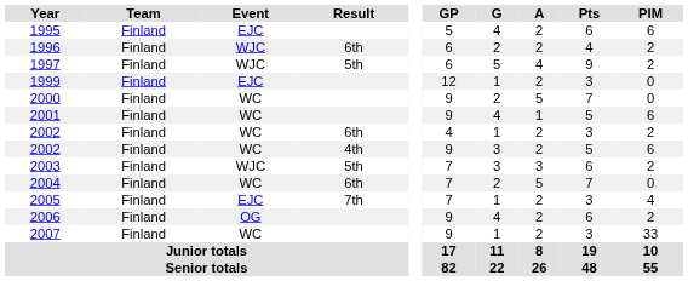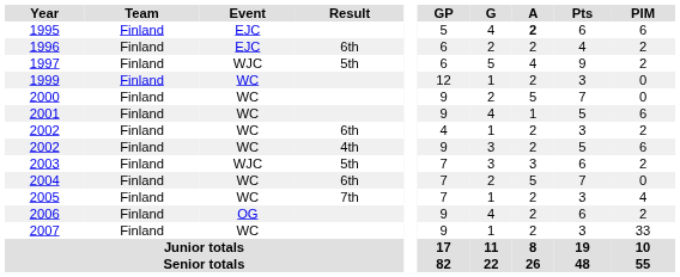 <table border="0" cellpadding="1" cellspacing="0" style="text-align:center; width:50em">
 <tr ALIGN="center" bgcolor="#e0e0e0">
 <th>Year</th>
 <th>Team</th>
 <th>Event</th>
 <th>Result</th>
 <th rowspan="99" bgcolor="#ffffff"> </th>
 <th>GP</th>
 <th>G</th>
 <th>A</th>
 <th>Pts</th>
 <th>PIM</th>
 </tr>
 <tr>
 <td><a href='#'>1995</a></td>
 <td><a href='#'>Finland</a></td>
 <td><a href='#'>EJC</a></td>
 <td></td>
 <td>5</td>
 <td>4</td>
-<td>2</td>
+<td><strong>2</strong></td>
 <td>6</td>
 <td>6</td>
 </tr>
 <tr bgcolor="#f0f0f0">
 <td><a href='#'>1996</a></td>
 <td>Finland</td>
-<td><a href='#'>WJC</a></td>
+<td><a href='#'>EJC</a></td>
 <td>6th</td>
 <td>6</td>
 <td>2</td>
 <td>2</td>
 <td>4</td>
 <td>2</td>
 </tr>
 <tr>
 <td><a href='#'>1997</a></td>
 <td>Finland</td>
 <td>WJC</td>
 <td>5th</td>
 <td>6</td>
 <td>5</td>
 <td>4</td>
 <td>9</td>
 <td>2</td>
 </tr>
 <tr bgcolor="#f0f0f0">
 <td><a href='#'>1999</a></td>
 <td><a href='#'>Finland</a></td>
-<td><a href='#'>EJC</a></td>
+<td><a href='#'>WC</a></td>
 <td></td>
 <td>12</td>
 <td>1</td>
 <td>2</td>
 <td>3</td>
 <td>0</td>
 </tr>
 <tr>
 <td><a href='#'>2000</a></td>
 <td>Finland</td>
 <td>WC</td>
 <td></td>
 <td>9</td>
 <td>2</td>
 <td>5</td>
 <td>7</td>
 <td>0</td>
 </tr>
 <tr bgcolor="#f0f0f0">
 <td><a href='#'>2001</a></td>
 <td>Finland</td>
 <td>WC</td>
 <td></td>
 <td>9</td>
 <td>4</td>
 <td>1</td>
 <td>5</td>
 <td>6</td>
 </tr>
 <tr>
 <td><a href='#'>2002</a></td>
 <td>Finland</td>
 <td>WC</td>
 <td>6th</td>
 <td>4</td>
 <td>1</td>
 <td>2</td>
 <td>3</td>
 <td>2</td>
 </tr>
 <tr bgcolor="#f0f0f0">
 <td><a href='#'>2002</a></td>
 <td>Finland</td>
 <td>WC</td>
 <td>4th</td>
 <td>9</td>
 <td>3</td>
 <td>2</td>
 <td>5</td>
 <td>6</td>
 </tr>
 <tr>
 <td><a href='#'>2003</a></td>
 <td>Finland</td>
 <td>WJC</td>
 <td>5th</td>
 <td>7</td>
 <td>3</td>
 <td>3</td>
 <td>6</td>
 <td>2</td>
 </tr>
 <tr bgcolor="#f0f0f0">
 <td><a href='#'>2004</a></td>
 <td>Finland</td>
 <td>WC</td>
 <td>6th</td>
 <td>7</td>
 <td>2</td>
 <td>5</td>
 <td>7</td>
 <td>0</td>
 </tr>
 <tr>
 <td><a href='#'>2005</a></td>
 <td>Finland</td>
-<td><a href='#'>EJC</a></td>
+<td>WC</td>
 <td>7th</td>
 <td>7</td>
 <td>1</td>
 <td>2</td>
 <td>3</td>
 <td>4</td>
 </tr>
 <tr bgcolor="#f0f0f0">
 <td><a href='#'>2006</a></td>
 <td>Finland</td>
 <td><a href='#'>OG</a></td>
 <td></td>
 <td>9</td>
 <td>4</td>
 <td>2</td>
 <td>6</td>
 <td>2</td>
 </tr>
 <tr>
 <td><a href='#'>2007</a></td>
 <td>Finland</td>
 <td>WC</td>
 <td></td>
 <td>9</td>
 <td>1</td>
 <td>2</td>
 <td>3</td>
 <td>33</td>
 </tr>
 <tr bgcolor="#e0e0e0">
 <th colspan="4">Junior totals</th>
 <th>17</th>
 <th>11</th>
 <th>8</th>
 <th>19</th>
 <th>10</th>
 </tr>
 <tr bgcolor="#e0e0e0">
 <th colspan="4">Senior totals</th>
 <th>82</th>
 <th>22</th>
 <th>26</th>
 <th>48</th>
 <th>55</th>
 </tr>
 </table>
